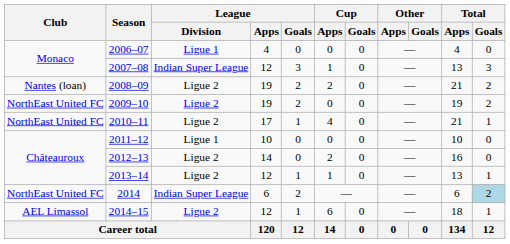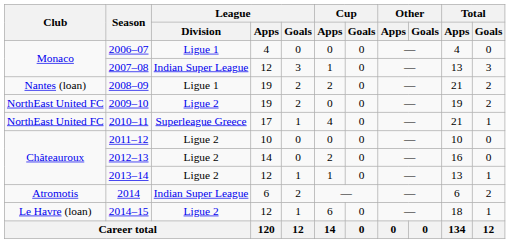 <table class="wikitable" style="text-align: center;">
 <tr>
 <th rowspan="2">Club</th>
 <th rowspan="2">Season</th>
 <th colspan="3">League</th>
 <th colspan="2">Cup</th>
 <th colspan="2">Other</th>
 <th colspan="2">Total</th>
 </tr>
 <tr>
 <th>Division</th>
 <th>Apps</th>
 <th>Goals</th>
 <th>Apps</th>
 <th>Goals</th>
 <th>Apps</th>
 <th>Goals</th>
 <th>Apps</th>
 <th>Goals</th>
 </tr>
 <tr>
 <td rowspan="2"><a href='#'>Monaco</a></td>
 <td><a href='#'>2006–07</a></td>
 <td><a href='#'>Ligue 1</a></td>
 <td>4</td>
 <td>0</td>
 <td>0</td>
 <td>0</td>
 <td colspan="2">—</td>
 <td>4</td>
 <td>0</td>
 </tr>
 <tr>
 <td><a href='#'>2007–08</a></td>
 <td><a href='#'>Indian Super League</a></td>
 <td>12</td>
 <td>3</td>
 <td>1</td>
 <td>0</td>
 <td colspan="2">—</td>
 <td>13</td>
 <td>3</td>
 </tr>
 <tr>
 <td><a href='#'>Nantes</a> (loan)</td>
 <td><a href='#'>2008–09</a></td>
-<td>Ligue 2</td>
+<td>Ligue 1</td>
 <td>19</td>
 <td>2</td>
 <td>2</td>
 <td>0</td>
 <td colspan="2">—</td>
 <td>21</td>
 <td>2</td>
 </tr>
 <tr>
 <td><a href='#'>NorthEast United FC</a></td>
 <td><a href='#'>2009–10</a></td>
 <td><a href='#'>Ligue 2</a></td>
 <td>19</td>
 <td>2</td>
 <td>0</td>
 <td>0</td>
 <td colspan="2">—</td>
 <td>19</td>
 <td>2</td>
 </tr>
 <tr>
 <td><a href='#'>NorthEast United FC</a></td>
 <td><a href='#'>2010–11</a></td>
-<td>Ligue 2</td>
+<td><a href='#'>Superleague Greece</a></td>
 <td>17</td>
 <td>1</td>
 <td>4</td>
 <td>0</td>
 <td colspan="2">—</td>
 <td>21</td>
 <td>1</td>
 </tr>
 <tr>
 <td rowspan="3"><a href='#'>Châteauroux</a></td>
 <td><a href='#'>2011–12</a></td>
-<td>Ligue 1</td>
+<td>Ligue 2</td>
 <td>10</td>
 <td>0</td>
 <td>0</td>
 <td>0</td>
 <td colspan="2">—</td>
 <td>10</td>
 <td>0</td>
 </tr>
 <tr>
 <td><a href='#'>2012–13</a></td>
 <td>Ligue 2</td>
 <td>14</td>
 <td>0</td>
 <td>2</td>
 <td>0</td>
 <td colspan="2">—</td>
 <td>16</td>
 <td>0</td>
 </tr>
 <tr>
 <td><a href='#'>2013–14</a></td>
 <td>Ligue 2</td>
 <td>12</td>
 <td>1</td>
 <td>1</td>
 <td>0</td>
 <td colspan="2">—</td>
 <td>13</td>
 <td>1</td>
 </tr>
 <tr>
-<td><a href='#'>NorthEast United FC</a></td>
+<td><a href='#'>Atromotis</a></td>
 <td><a href='#'>2014</a></td>
 <td><a href='#'>Indian Super League</a></td>
 <td>6</td>
 <td>2</td>
 <td colspan="2">—</td>
 <td colspan="2">—</td>
 <td>6</td>
-<td style="background: lightblue;">2</td>
+<td>2</td>
 </tr>
 <tr>
-<td><a href='#'>AEL Limassol</a></td>
+<td><a href='#'>Le Havre</a> (loan)</td>
 <td><a href='#'>2014–15</a></td>
 <td><a href='#'>Ligue 2</a></td>
 <td>12</td>
 <td>1</td>
 <td>6</td>
 <td>0</td>
 <td colspan="2">—</td>
 <td>18</td>
 <td>1</td>
 </tr>
 <tr>
 <th colspan="3">Career total</th>
 <th>120</th>
 <th>12</th>
 <th>14</th>
 <th>0</th>
 <th>0</th>
 <th>0</th>
 <th>134</th>
 <th>12</th>
 </tr>
 </table>
